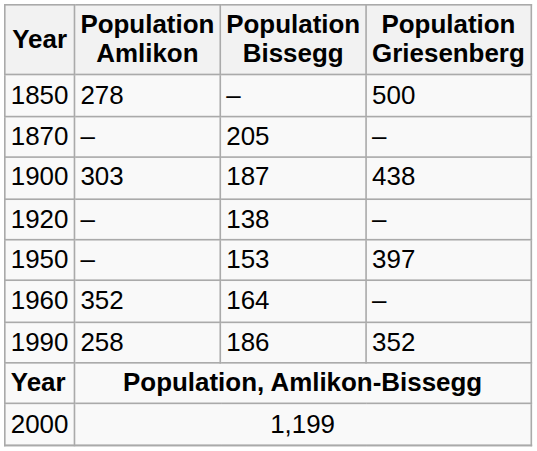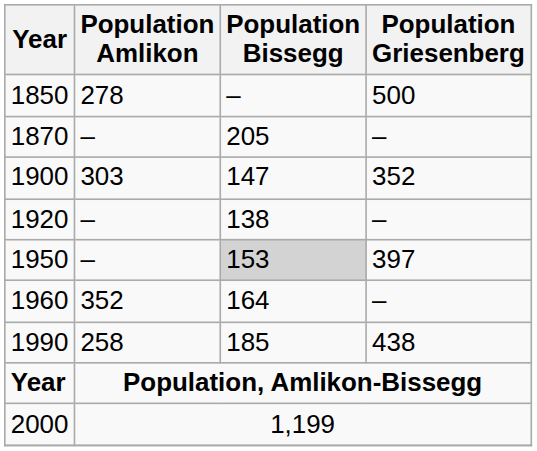 <table class="wikitable">
 <tr>
 <th>Year</th>
 <th>Population <br>Amlikon</th>
 <th>Population <br>Bissegg</th>
 <th>Population <br>Griesenberg</th>
 </tr>
 <tr>
 <td>1850</td>
 <td>278</td>
 <td>–</td>
 <td>500</td>
 </tr>
 <tr>
 <td>1870</td>
 <td>–</td>
 <td>205</td>
 <td>–</td>
 </tr>
 <tr>
 <td>1900</td>
 <td>303</td>
-<td>187</td>
-<td>438</td>
+<td>147</td>
+<td>352</td>
 </tr>
 <tr>
 <td>1920</td>
 <td>–</td>
 <td>138</td>
 <td>–</td>
 </tr>
 <tr>
 <td>1950</td>
 <td>–</td>
-<td>153</td>
+<td style="background: lightgrey;">153</td>
 <td>397</td>
 </tr>
 <tr>
 <td>1960</td>
 <td>352</td>
 <td>164</td>
 <td>–</td>
 </tr>
 <tr>
 <td>1990</td>
 <td>258</td>
-<td>186</td>
-<td>352</td>
+<td>185</td>
+<td>438</td>
 </tr>
 <tr>
 <td colspan="1"><strong>Year</strong></td>
 <td colspan="3" align ="center"><strong>Population, Amlikon-Bissegg</strong></td>
 </tr>
 <tr>
 <td>2000</td>
 <td colspan="3" align ="center">1,199</td>
 </tr>
 <tr>
 </tr>
 </table>
